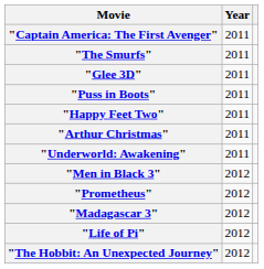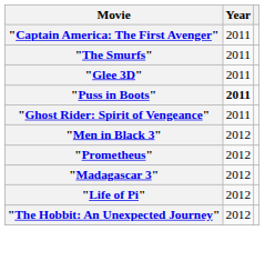 <table class="wikitable plainrowheaders">
 <tr>
 <th>Movie</th>
 <th>Year</th>
 <th></th>
 </tr>
 <tr>
 <th scope="row">"<a href='#'>Captain America: The First Avenger</a>"</th>
 <td style="text-align:center;">2011</td>
 <td></td>
 </tr>
 <tr>
 <th scope="row">"<a href='#'>The Smurfs</a>"</th>
 <td style="text-align:center;">2011</td>
 <td></td>
 </tr>
 <tr>
 <th scope="row">"<a href='#'>Glee 3D</a>"</th>
 <td style="text-align:center;">2011</td>
 <td></td>
 </tr>
 <tr>
 <th scope="row">"<a href='#'>Puss in Boots</a>"</th>
-<td style="text-align:center;">2011</td>
+<td style="text-align:center;"><strong>2011</strong></td>
 <td></td>
 </tr>
 <tr>
-<th scope="row">"<a href='#'>Happy Feet Two</a>"</th>
-<td style="text-align:center;">2011</td>
-<td></td>
-</tr>
-<tr>
-<th scope="row">"<a href='#'>Arthur Christmas</a>"</th>
-<td style="text-align:center;">2011</td>
-<td></td>
-</tr>
-<tr>
-<th scope="row">"<a href='#'>Underworld: Awakening</a>"</th>
+<th scope="row">"<a href='#'>Ghost Rider: Spirit of Vengeance</a>"</th>
 <td style="text-align:center;">2011</td>
 <td></td>
 </tr>
 <tr>
 <th scope="row">"<a href='#'>Men in Black 3</a>"</th>
 <td style="text-align:center;">2012</td>
 <td></td>
 </tr>
 <tr>
 <th scope="row">"<a href='#'>Prometheus</a>"</th>
 <td style="text-align:center;">2012</td>
 <td></td>
 </tr>
 <tr>
 <th scope="row">"<a href='#'>Madagascar 3</a>"</th>
 <td style="text-align:center;">2012</td>
 <td></td>
 </tr>
 <tr>
 <th scope="row">"<a href='#'>Life of Pi</a>"</th>
 <td style="text-align:center;">2012</td>
 <td></td>
 </tr>
 <tr>
 <th scope="row">"<a href='#'>The Hobbit: An Unexpected Journey</a>"</th>
 <td style="text-align:center;">2012</td>
 <td></td>
 </tr>
 </table>
